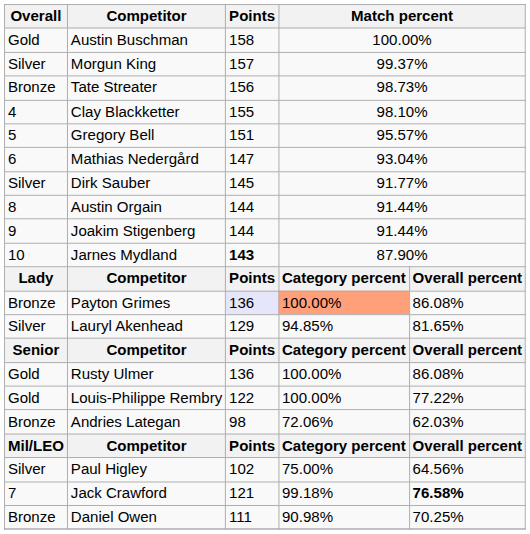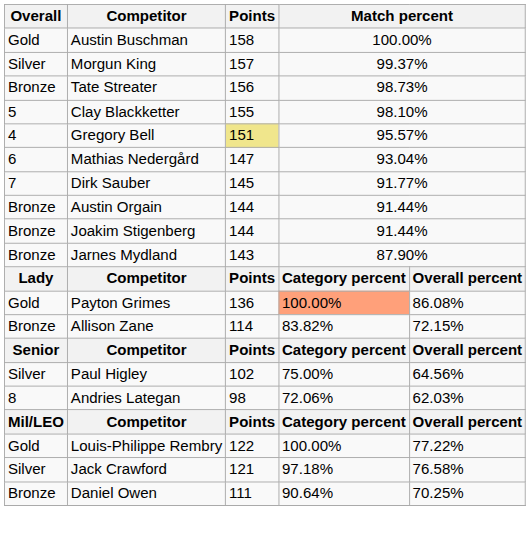 <table class="wikitable sortable" style="text-align: left;">
 <tr>
 <th>Overall</th>
 <th>Competitor</th>
 <th>Points</th>
 <th colspan="2">Match percent</th>
 </tr>
 <tr>
 <td> Gold</td>
 <td> Austin Buschman</td>
 <td>158</td>
 <td colspan="2" style="text-align: center;">100.00%</td>
 </tr>
 <tr>
 <td> Silver</td>
 <td> Morgun King</td>
 <td>157</td>
 <td colspan="2" style="text-align: center;">99.37%</td>
 </tr>
 <tr>
 <td> Bronze</td>
 <td> Tate Streater</td>
 <td>156</td>
 <td colspan="2" style="text-align: center;">98.73%</td>
 </tr>
 <tr>
-<td>4</td>
+<td>5</td>
 <td> Clay Blackketter</td>
 <td>155</td>
 <td colspan="2" style="text-align: center;">98.10%</td>
 </tr>
 <tr>
-<td>5</td>
+<td>4</td>
 <td> Gregory Bell</td>
-<td>151</td>
+<td style="background: khaki;">151</td>
 <td colspan="2" style="text-align: center;">95.57%</td>
 </tr>
 <tr>
 <td>6</td>
 <td> Mathias Nedergård</td>
 <td>147</td>
 <td colspan="2" style="text-align: center;">93.04%</td>
 </tr>
 <tr>
-<td> Silver</td>
+<td>7</td>
 <td> Dirk Sauber</td>
 <td>145</td>
 <td colspan="2" style="text-align: center;">91.77%</td>
 </tr>
 <tr>
-<td>8</td>
+<td> Bronze</td>
 <td> Austin Orgain</td>
 <td>144</td>
 <td colspan="2" style="text-align: center;">91.44%</td>
 </tr>
 <tr>
-<td>9</td>
+<td> Bronze</td>
 <td> Joakim Stigenberg</td>
 <td>144</td>
 <td colspan="2" style="text-align: center;">91.44%</td>
 </tr>
 <tr>
-<td>10</td>
+<td> Bronze</td>
 <td> Jarnes Mydland</td>
-<td><strong>143</strong></td>
+<td>143</td>
 <td colspan="2" style="text-align: center;">87.90%</td>
 </tr>
 <tr>
 <th>Lady</th>
 <th>Competitor</th>
 <th>Points</th>
 <th>Category percent</th>
 <th>Overall percent</th>
 </tr>
 <tr>
-<td> Bronze</td>
+<td> Gold</td>
 <td> Payton Grimes</td>
-<td style="background: lavender;">136</td>
+<td>136</td>
 <td style="background: lightsalmon;">100.00%</td>
 <td>86.08%</td>
 </tr>
 <tr>
-<td> Silver</td>
-<td> Lauryl Akenhead</td>
-<td>129</td>
-<td>94.85%</td>
-<td>81.65%</td>
+<td> Bronze</td>
+<td> Allison Zane</td>
+<td>114</td>
+<td>83.82%</td>
+<td>72.15%</td>
 </tr>
 <tr>
 <th>Senior</th>
 <th>Competitor</th>
 <th>Points</th>
 <th>Category percent</th>
 <th>Overall percent</th>
 </tr>
 <tr>
-<td> Gold</td>
-<td> Rusty Ulmer</td>
-<td>136</td>
-<td>100.00%</td>
-<td>86.08%</td>
+<td> Silver</td>
+<td> Paul Higley</td>
+<td>102</td>
+<td>75.00%</td>
+<td>64.56%</td>
 </tr>
 <tr>
-<td> Gold</td>
-<td> Louis-Philippe Rembry</td>
-<td>122</td>
-<td>100.00%</td>
-<td>77.22%</td>
-</tr>
-<tr>
-<td> Bronze</td>
+<td>8</td>
 <td> Andries Lategan</td>
 <td>98</td>
 <td>72.06%</td>
 <td>62.03%</td>
 </tr>
 <tr>
 <th>Mil/LEO</th>
 <th>Competitor</th>
 <th>Points</th>
 <th>Category percent</th>
 <th>Overall percent</th>
 </tr>
 <tr>
-<td> Silver</td>
-<td> Paul Higley</td>
-<td>102</td>
-<td>75.00%</td>
-<td>64.56%</td>
+<td> Gold</td>
+<td> Louis-Philippe Rembry</td>
+<td>122</td>
+<td>100.00%</td>
+<td>77.22%</td>
 </tr>
 <tr>
-<td>7</td>
+<td> Silver</td>
 <td> Jack Crawford</td>
 <td>121</td>
-<td>99.18%</td>
-<td><strong>76.58%</strong></td>
+<td>97.18%</td>
+<td>76.58%</td>
 </tr>
 <tr>
 <td> Bronze</td>
 <td> Daniel Owen</td>
 <td>111</td>
-<td>90.98%</td>
+<td>90.64%</td>
 <td>70.25%</td>
 </tr>
 <tr>
 </tr>
 </table>
